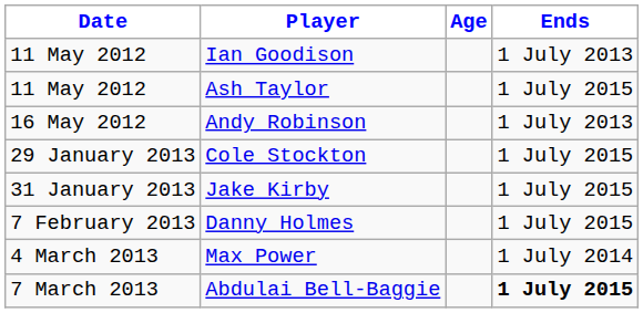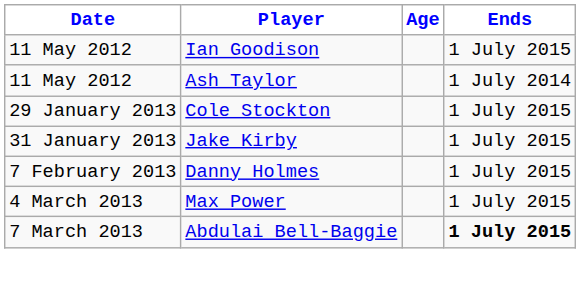 <table class="wikitable">
 <tr>
 <th style="background:white; color:blue; ">Date</th>
 <th style="background:white; color:blue; ">Player</th>
 <th style="background:white; color:blue; ">Age</th>
 <th style="background:white; color:blue; ">Ends</th>
 </tr>
 <tr>
 <td>11 May 2012</td>
 <td> <a href='#'>Ian Goodison</a></td>
 <td></td>
-<td>1 July 2013</td>
+<td>1 July 2015</td>
 </tr>
 <tr>
 <td>11 May 2012</td>
 <td> <a href='#'>Ash Taylor</a></td>
 <td></td>
-<td>1 July 2015</td>
-</tr>
-<tr>
-<td>16 May 2012</td>
-<td> <a href='#'>Andy Robinson</a></td>
-<td></td>
-<td>1 July 2013</td>
+<td>1 July 2014</td>
 </tr>
 <tr>
 <td>29 January 2013</td>
 <td> <a href='#'>Cole Stockton</a></td>
 <td></td>
 <td>1 July 2015</td>
 </tr>
 <tr>
 <td>31 January 2013</td>
 <td> <a href='#'>Jake Kirby</a></td>
 <td></td>
 <td>1 July 2015</td>
 </tr>
 <tr>
 <td>7 February 2013</td>
 <td> <a href='#'>Danny Holmes</a></td>
 <td></td>
 <td>1 July 2015</td>
 </tr>
 <tr>
 <td>4 March 2013</td>
 <td> <a href='#'>Max Power</a></td>
 <td></td>
-<td>1 July 2014</td>
+<td>1 July 2015</td>
 </tr>
 <tr>
 <td>7 March 2013</td>
 <td> <a href='#'>Abdulai Bell-Baggie</a></td>
 <td></td>
 <td><strong>1 July 2015</strong></td>
 </tr>
 </table>
